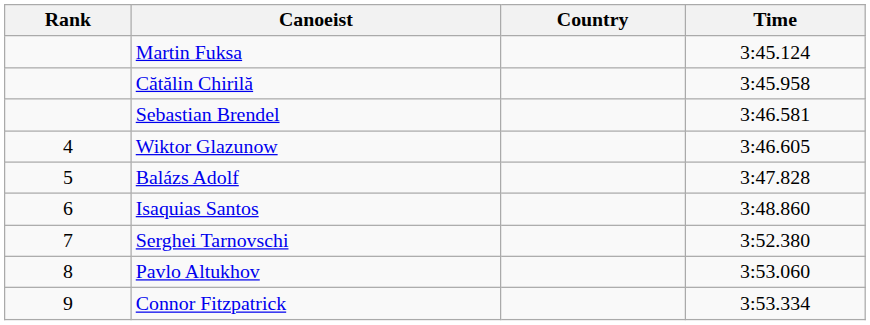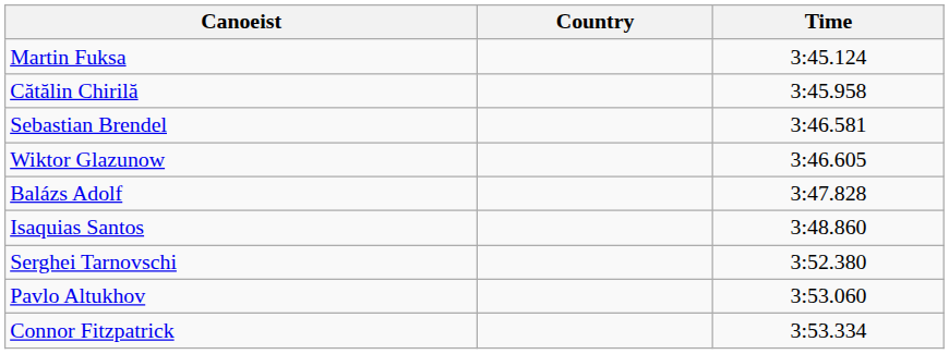 <table class="wikitable" style="text-align:center;width: 55%">
 <tr>
-<th>Rank</th>
 <th>Canoeist</th>
 <th>Country</th>
 <th>Time</th>
 </tr>
 <tr>
-<td></td>
 <td align="left"><a href='#'>Martin Fuksa</a></td>
 <td align="left"></td>
 <td>3:45.124</td>
 </tr>
 <tr>
-<td></td>
 <td align="left"><a href='#'>Cătălin Chirilă</a></td>
 <td align="left"></td>
 <td>3:45.958</td>
 </tr>
 <tr>
-<td></td>
 <td align="left"><a href='#'>Sebastian Brendel</a></td>
 <td align="left"></td>
 <td>3:46.581</td>
 </tr>
 <tr>
-<td>4</td>
 <td align="left"><a href='#'>Wiktor Glazunow</a></td>
 <td align="left"></td>
 <td>3:46.605</td>
 </tr>
 <tr>
-<td>5</td>
 <td align="left"><a href='#'>Balázs Adolf</a></td>
 <td align="left"></td>
 <td>3:47.828</td>
 </tr>
 <tr>
-<td>6</td>
 <td align="left"><a href='#'>Isaquias Santos</a></td>
 <td align="left"></td>
 <td>3:48.860</td>
 </tr>
 <tr>
-<td>7</td>
 <td align="left"><a href='#'>Serghei Tarnovschi</a></td>
 <td align="left"></td>
 <td>3:52.380</td>
 </tr>
 <tr>
-<td>8</td>
 <td align="left"><a href='#'>Pavlo Altukhov</a></td>
 <td align="left"></td>
 <td>3:53.060</td>
 </tr>
 <tr>
-<td>9</td>
 <td align="left"><a href='#'>Connor Fitzpatrick</a></td>
 <td align="left"></td>
 <td>3:53.334</td>
 </tr>
 </table>
